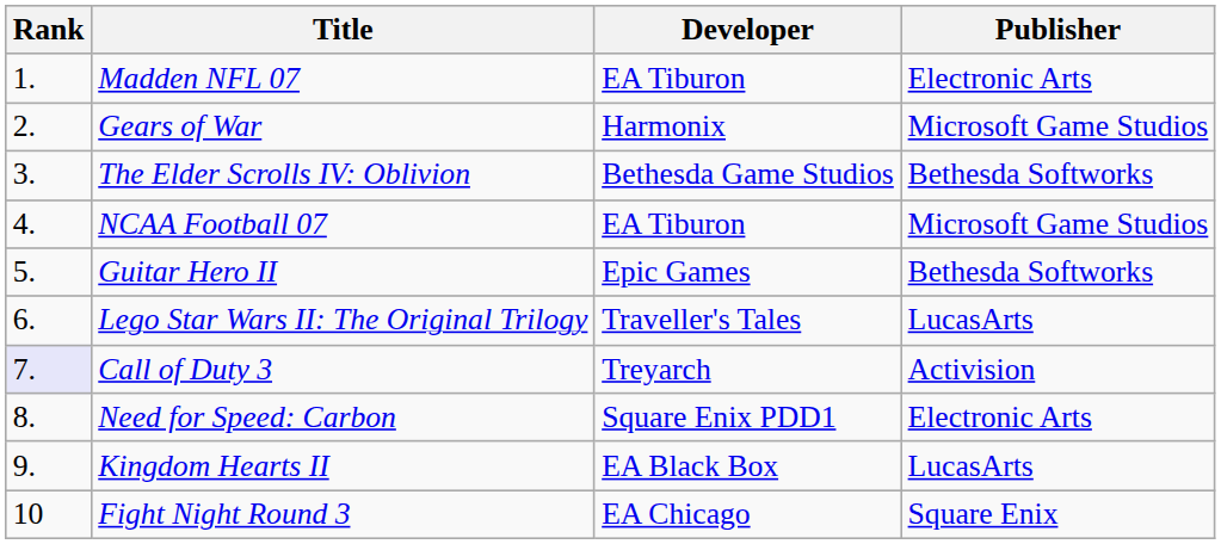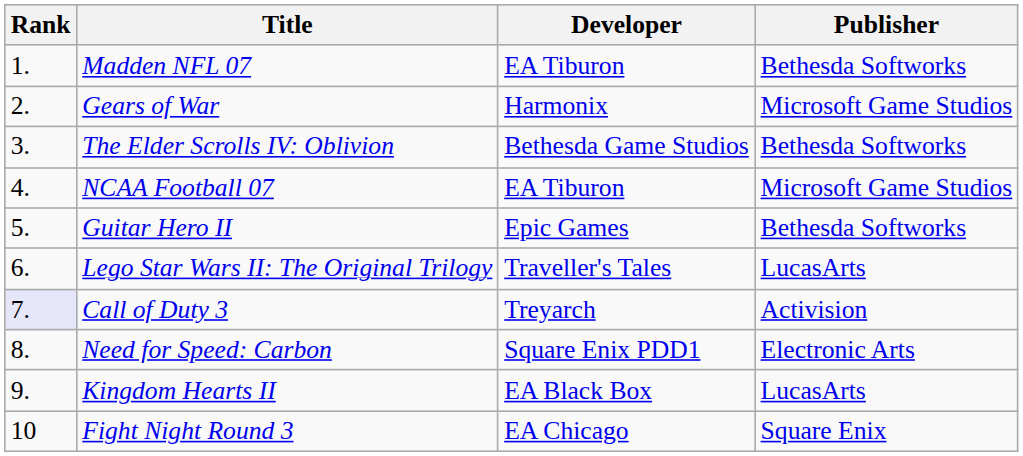 <table class="wikitable">
 <tr>
 <th>Rank</th>
 <th>Title</th>
 <th>Developer</th>
 <th>Publisher</th>
 </tr>
 <tr>
 <td>1.</td>
 <td><em><a href='#'>Madden NFL 07</a></em></td>
 <td><a href='#'>EA Tiburon</a></td>
-<td><a href='#'>Electronic Arts</a></td>
+<td><a href='#'>Bethesda Softworks</a></td>
 </tr>
 <tr>
 <td>2.</td>
 <td><em><a href='#'>Gears of War</a></em></td>
 <td><a href='#'>Harmonix</a></td>
 <td><a href='#'>Microsoft Game Studios</a></td>
 </tr>
 <tr>
 <td>3.</td>
 <td><em><a href='#'>The Elder Scrolls IV: Oblivion</a></em></td>
 <td><a href='#'>Bethesda Game Studios</a></td>
 <td><a href='#'>Bethesda Softworks</a></td>
 </tr>
 <tr>
 <td>4.</td>
 <td><em><a href='#'>NCAA Football 07</a></em></td>
 <td><a href='#'>EA Tiburon</a></td>
 <td><a href='#'>Microsoft Game Studios</a></td>
 </tr>
 <tr>
 <td>5.</td>
 <td><em><a href='#'>Guitar Hero II</a></em></td>
 <td><a href='#'>Epic Games</a></td>
 <td><a href='#'>Bethesda Softworks</a></td>
 </tr>
 <tr>
 <td>6.</td>
 <td><em><a href='#'>Lego Star Wars II: The Original Trilogy</a></em></td>
 <td><a href='#'>Traveller's Tales</a></td>
 <td><a href='#'>LucasArts</a></td>
 </tr>
 <tr>
 <td style="background: lavender;">7.</td>
 <td><em><a href='#'>Call of Duty 3</a></em></td>
 <td><a href='#'>Treyarch</a></td>
 <td><a href='#'>Activision</a></td>
 </tr>
 <tr>
 <td>8.</td>
 <td><em><a href='#'>Need for Speed: Carbon</a></em></td>
 <td><a href='#'>Square Enix PDD1</a></td>
 <td><a href='#'>Electronic Arts</a></td>
 </tr>
 <tr>
 <td>9.</td>
 <td><em><a href='#'>Kingdom Hearts II</a></em></td>
 <td><a href='#'>EA Black Box</a></td>
 <td><a href='#'>LucasArts</a></td>
 </tr>
 <tr>
 <td>10</td>
 <td><em><a href='#'>Fight Night Round 3</a></em></td>
 <td><a href='#'>EA Chicago</a></td>
 <td><a href='#'>Square Enix</a></td>
 </tr>
 </table>
